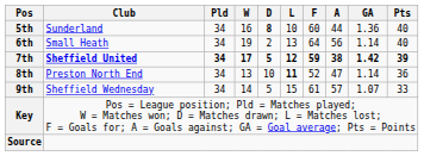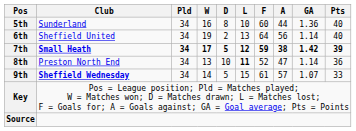 <table class="wikitable" style="text-align:center">
 <tr>
 <th scope="col">Pos</th>
 <th scope="col">Club</th>
 <th scope="col">Pld</th>
 <th scope="col">W</th>
 <th scope="col">D</th>
 <th scope="col">L</th>
 <th scope="col">F</th>
 <th scope="col">A</th>
 <th scope="col">GA</th>
 <th scope="col">Pts</th>
 </tr>
 <tr>
 <th scope="row">5th</th>
 <td align="left"><a href='#'>Sunderland</a></td>
 <td>34</td>
 <td>16</td>
-<td><strong>8</strong></td>
+<td>8</td>
 <td>10</td>
 <td>60</td>
 <td>44</td>
 <td>1.36</td>
 <td>40</td>
 </tr>
 <tr>
 <th scope="row">6th</th>
-<td align="left"><a href='#'>Small Heath</a></td>
+<td align="left"><a href='#'>Sheffield United</a></td>
 <td>34</td>
 <td>19</td>
 <td>2</td>
 <td>13</td>
 <td>64</td>
 <td>56</td>
 <td>1.14</td>
 <td>40</td>
 </tr>
 <tr style="font-Weight:bold">
 <th scope="row">7th</th>
-<td align="left"><a href='#'>Sheffield United</a></td>
+<td align="left"><a href='#'>Small Heath</a></td>
 <td>34</td>
 <td>17</td>
 <td>5</td>
 <td>12</td>
 <td>59</td>
 <td>38</td>
 <td>1.42</td>
 <td>39</td>
 </tr>
 <tr>
 <th scope="row">8th</th>
 <td align="left"><a href='#'>Preston North End</a></td>
 <td>34</td>
 <td>13</td>
 <td>10</td>
 <td><strong>11</strong></td>
 <td>52</td>
 <td>47</td>
 <td>1.14</td>
 <td>36</td>
 </tr>
 <tr>
 <th scope="row">9th</th>
-<td align="left"><a href='#'>Sheffield Wednesday</a></td>
+<td align="left"><strong><a href='#'>Sheffield Wednesday</a></strong></td>
 <td>34</td>
 <td>14</td>
 <td>5</td>
 <td>15</td>
 <td>61</td>
 <td>57</td>
 <td>1.07</td>
 <td>33</td>
 </tr>
 <tr>
 <th scope="row">Key</th>
 <td colspan="9">Pos = League position; Pld = Matches played;<br>W = Matches won; D = Matches drawn; L = Matches lost;<br>F = Goals for; A = Goals against; GA = <a href='#'>Goal average</a>; Pts = Points</td>
 </tr>
 <tr>
 <th scope="row">Source</th>
 <td colspan="9"></td>
 </tr>
 </table>
